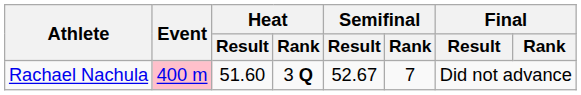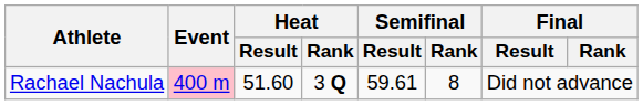 <table class=wikitable style="font-size:90%">
 <tr>
 <th rowspan="2">Athlete</th>
 <th rowspan="2">Event</th>
 <th colspan="2">Heat</th>
 <th colspan="2">Semifinal</th>
 <th colspan="2">Final</th>
 </tr>
 <tr style="font-size:95%">
 <th>Result</th>
 <th>Rank</th>
 <th>Result</th>
 <th>Rank</th>
 <th>Result</th>
 <th>Rank</th>
 </tr>
 <tr align=center>
 <td align=left><a href='#'>Rachael Nachula</a></td>
 <td align=left style="background: pink;"><a href='#'>400 m</a></td>
 <td>51.60</td>
 <td>3 <strong>Q</strong></td>
-<td>52.67</td>
-<td>7</td>
+<td>59.61</td>
+<td>8</td>
 <td colspan=2>Did not advance</td>
 </tr>
 </table>
